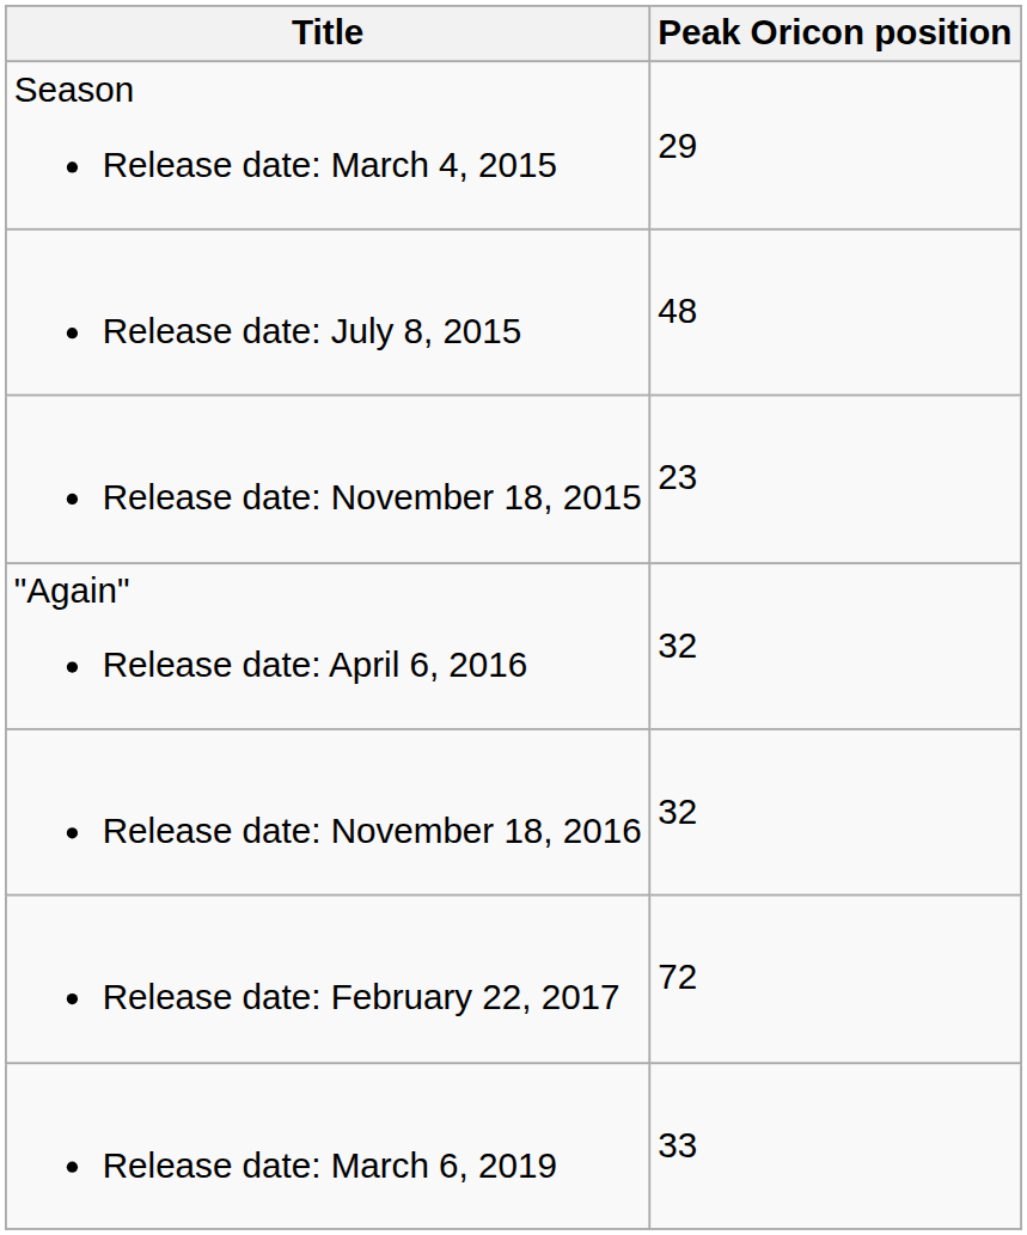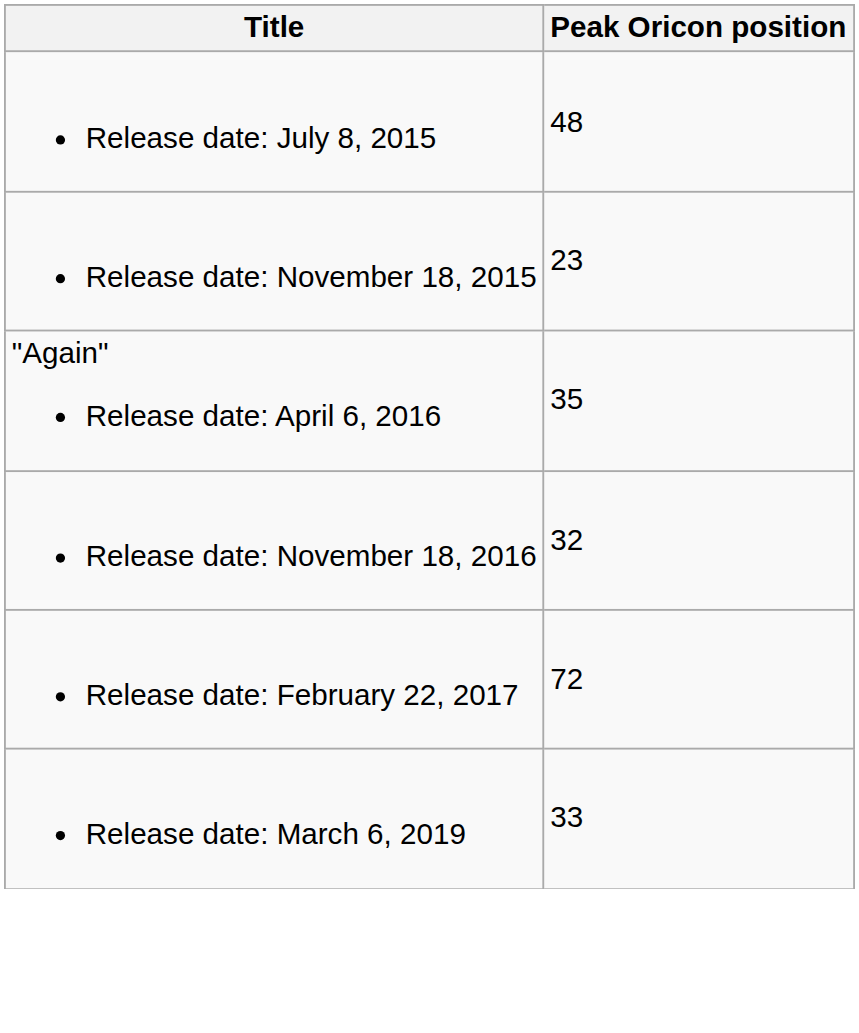 <table class="wikitable">
 <tr>
 <th>Title</th>
 <th>Peak Oricon position</th>
-</tr>
-<tr>
-<td>Season<br><ul><li>Release date: March 4, 2015</li></ul></td>
-<td>29</td>
 </tr>
 <tr>
 <td><br><ul><li>Release date: July 8, 2015</li></ul></td>
 <td>48</td>
 </tr>
 <tr>
 <td><br><ul><li>Release date: November 18, 2015</li></ul></td>
 <td>23</td>
 </tr>
 <tr>
 <td>"Again"<br><ul><li>Release date: April 6, 2016</li></ul></td>
-<td>32</td>
+<td>35</td>
 </tr>
 <tr>
 <td><br><ul><li>Release date: November 18, 2016</li></ul></td>
 <td>32</td>
 </tr>
 <tr>
 <td><br><ul><li>Release date: February 22, 2017</li></ul></td>
 <td>72</td>
 </tr>
 <tr>
 <td><br><ul><li>Release date: March 6, 2019</li></ul></td>
 <td>33</td>
 </tr>
 </table>
